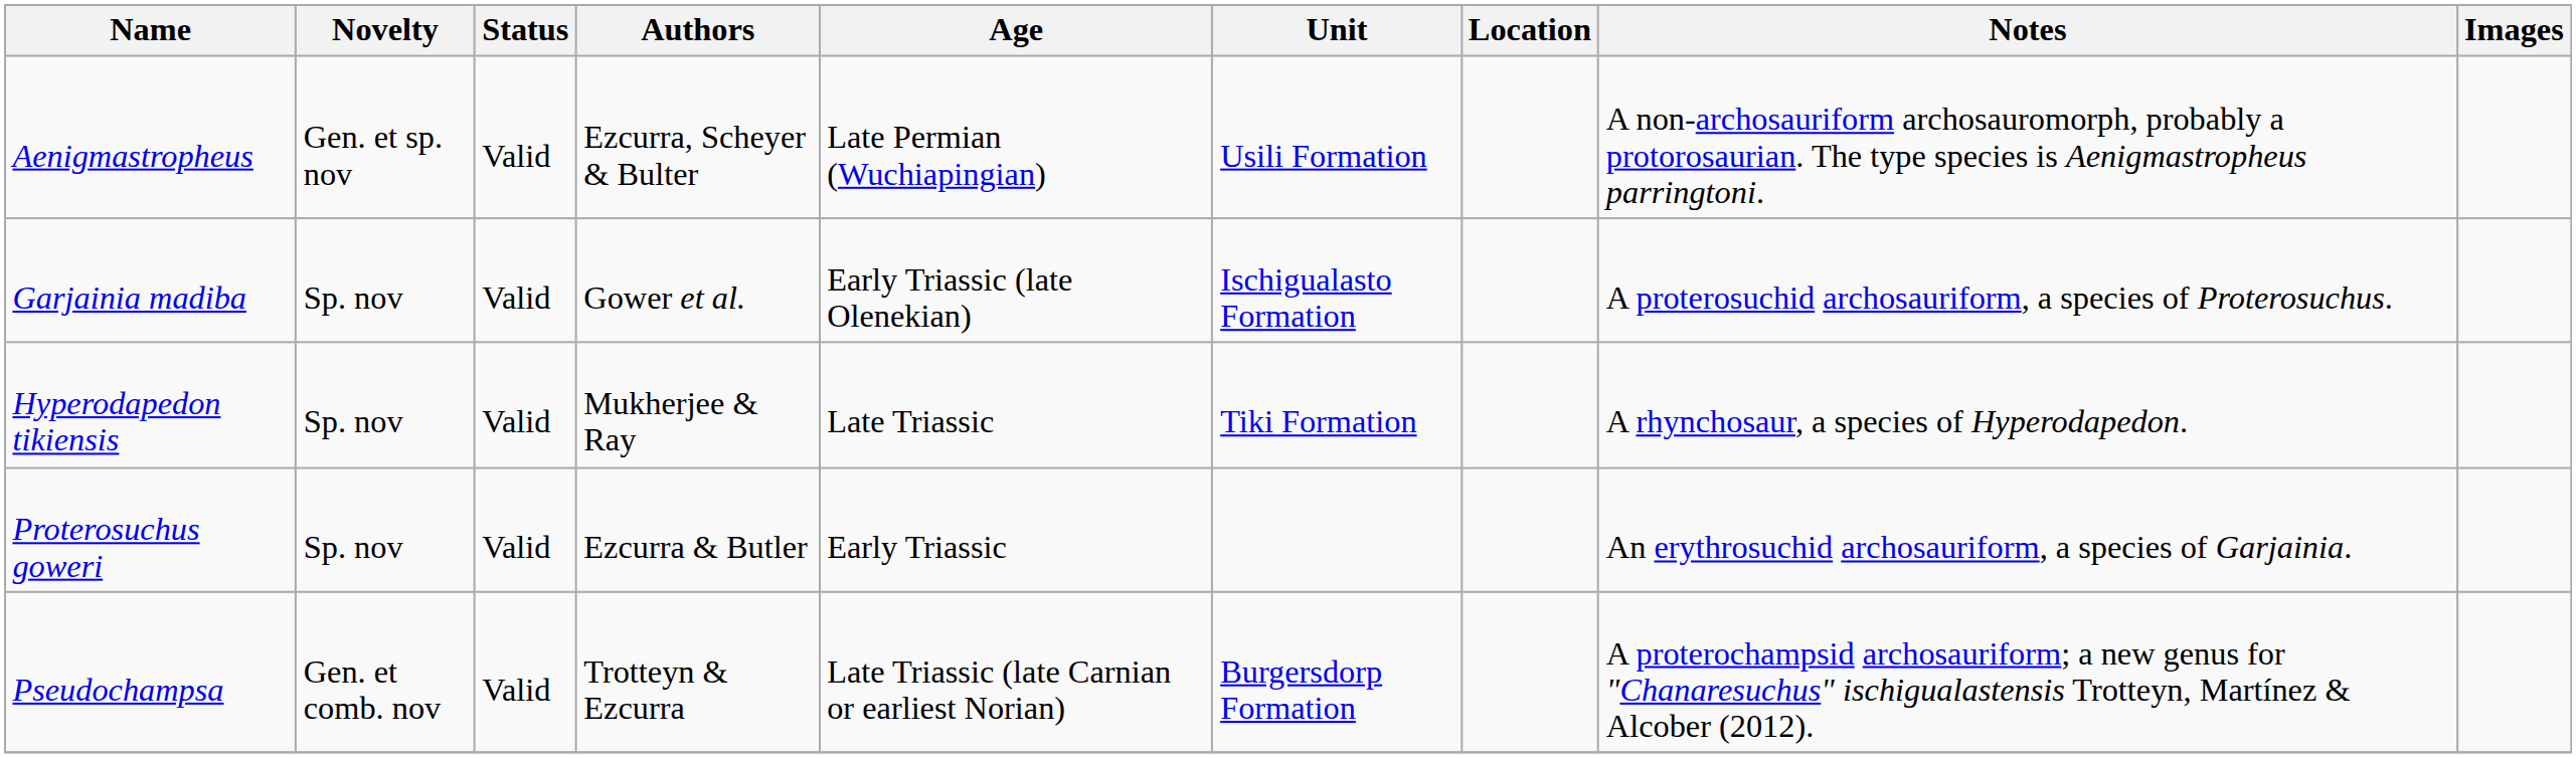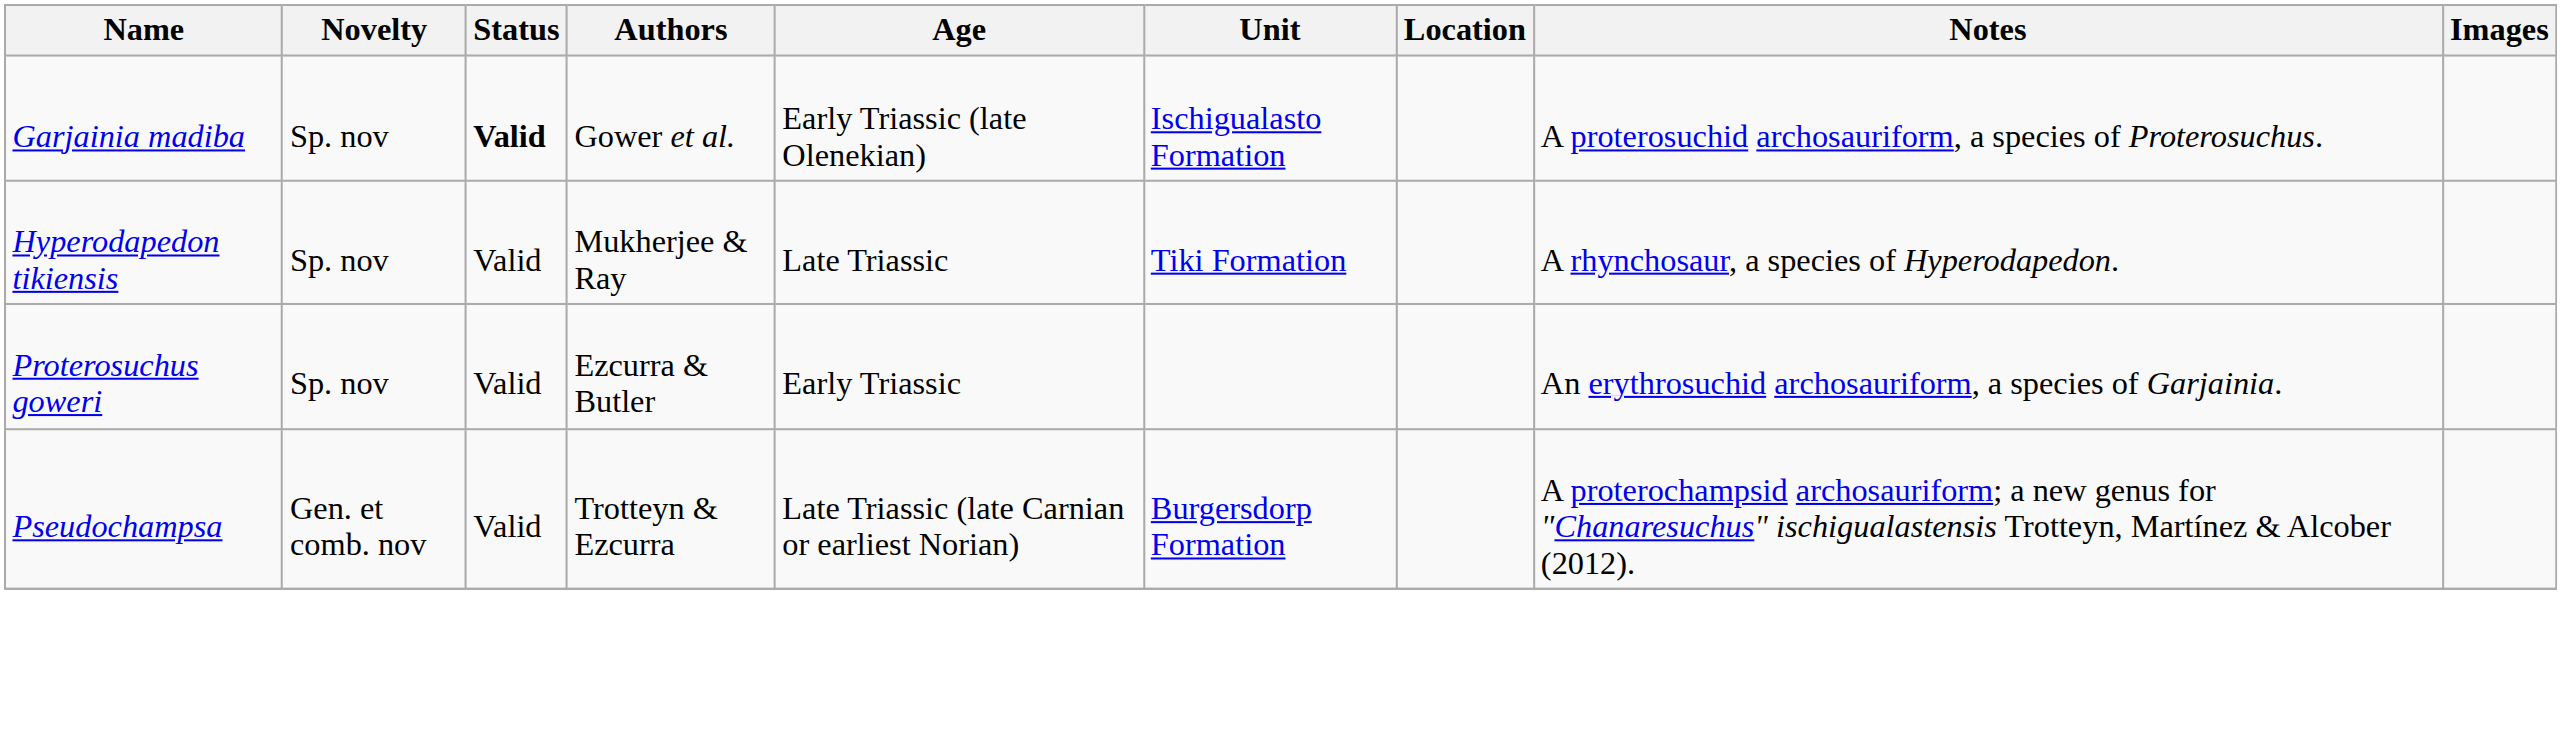 <table class="wikitable sortable" align="center" width="100%">
 <tr>
 <th>Name</th>
 <th>Novelty</th>
 <th>Status</th>
 <th>Authors</th>
 <th>Age</th>
 <th>Unit</th>
 <th>Location</th>
 <th>Notes</th>
 <th>Images</th>
 </tr>
 <tr>
-<td><br><em><a href='#'>Aenigmastropheus</a></em></td>
-<td><br>Gen. et sp. nov</td>
-<td><br>Valid</td>
-<td><br>Ezcurra, Scheyer & Bulter</td>
-<td><br>Late Permian (<a href='#'>Wuchiapingian</a>)</td>
-<td><br><a href='#'>Usili Formation</a></td>
-<td><br></td>
-<td><br>A non-<a href='#'>archosauriform</a> archosauromorph, probably a <a href='#'>protorosaurian</a>. The type species is <em>Aenigmastropheus parringtoni</em>.</td>
-<td></td>
-</tr>
-<tr>
 <td><br><em><a href='#'>Garjainia madiba</a></em></td>
 <td><br>Sp. nov</td>
-<td><br>Valid</td>
+<td><strong><br>Valid</strong></td>
 <td><br>Gower <em>et al.</em></td>
 <td><br>Early Triassic (late Olenekian)</td>
 <td><br><a href='#'>Ischigualasto Formation</a></td>
 <td><br></td>
 <td><br>A <a href='#'>proterosuchid</a> <a href='#'>archosauriform</a>, a species of <em>Proterosuchus</em>.</td>
 <td></td>
 </tr>
 <tr>
 <td><br><em><a href='#'>Hyperodapedon tikiensis</a></em></td>
 <td><br>Sp. nov</td>
 <td><br>Valid</td>
 <td><br>Mukherjee & Ray</td>
 <td><br>Late Triassic</td>
 <td><br><a href='#'>Tiki Formation</a></td>
 <td><br></td>
 <td><br>A <a href='#'>rhynchosaur</a>, a species of <em>Hyperodapedon</em>.</td>
 <td></td>
 </tr>
 <tr>
 <td><br><em><a href='#'>Proterosuchus goweri</a></em></td>
 <td><br>Sp. nov</td>
 <td><br>Valid</td>
 <td><br>Ezcurra & Butler</td>
 <td><br>Early Triassic</td>
 <td></td>
 <td><br></td>
 <td><br>An <a href='#'>erythrosuchid</a> <a href='#'>archosauriform</a>, a species of <em>Garjainia</em>.</td>
 <td></td>
 </tr>
 <tr>
 <td><br><em><a href='#'>Pseudochampsa</a></em></td>
 <td><br>Gen. et comb. nov</td>
 <td><br>Valid</td>
 <td><br>Trotteyn & Ezcurra</td>
 <td><br>Late Triassic (late Carnian or earliest Norian)</td>
 <td><br><a href='#'>Burgersdorp Formation</a></td>
 <td><br></td>
 <td><br>A <a href='#'>proterochampsid</a> <a href='#'>archosauriform</a>; a new genus for <em>"<a href='#'>Chanaresuchus</a>" ischigualastensis</em> Trotteyn, Martínez & Alcober (2012).</td>
 <td></td>
 </tr>
 <tr>
 </tr>
 </table>
